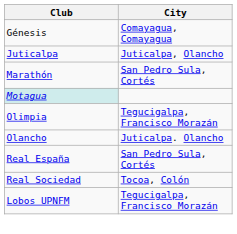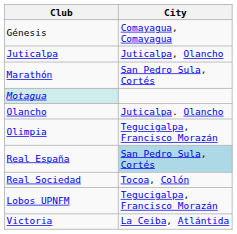 <table class="wikitable">
 <tr>
 <th width="150">Club</th>
 <th width="150">City</th>
 </tr>
 <tr>
 <td>Génesis</td>
 <td><a href='#'>Comayagua</a>, <a href='#'>Comayagua</a></td>
 </tr>
 <tr>
 <td><a href='#'>Juticalpa</a></td>
 <td><a href='#'>Juticalpa</a>, <a href='#'>Olancho</a></td>
 </tr>
 <tr>
 <td><a href='#'>Marathón</a></td>
 <td><a href='#'>San Pedro Sula</a>, <a href='#'>Cortés</a></td>
 </tr>
 <tr>
 <td style="background:#CFECEC"><em><a href='#'>Motagua</a></em></td>
 <td></td>
 </tr>
 <tr>
+<td><a href='#'>Olancho</a></td>
+<td><a href='#'>Juticalpa</a>. <a href='#'>Olancho</a></td>
+</tr>
+<tr>
 <td><a href='#'>Olimpia</a></td>
 <td><a href='#'>Tegucigalpa</a>, <a href='#'>Francisco Morazán</a></td>
 </tr>
 <tr>
-<td><a href='#'>Olancho</a></td>
-<td><a href='#'>Juticalpa</a>. <a href='#'>Olancho</a></td>
-</tr>
-<tr>
 <td><a href='#'>Real España</a></td>
-<td><a href='#'>San Pedro Sula</a>, <a href='#'>Cortés</a></td>
+<td style="background: lightblue;"><a href='#'>San Pedro Sula</a>, <a href='#'>Cortés</a></td>
 </tr>
 <tr>
 <td><a href='#'>Real Sociedad</a></td>
 <td><a href='#'>Tocoa</a>, <a href='#'>Colón</a></td>
 </tr>
 <tr>
 <td><a href='#'>Lobos UPNFM</a></td>
 <td><a href='#'>Tegucigalpa</a>, <a href='#'>Francisco Morazán</a></td>
 </tr>
+<tr>
+<td><a href='#'>Victoria</a></td>
+<td><a href='#'>La Ceiba</a>, <a href='#'>Atlántida</a></td>
+</tr>
 </table>
